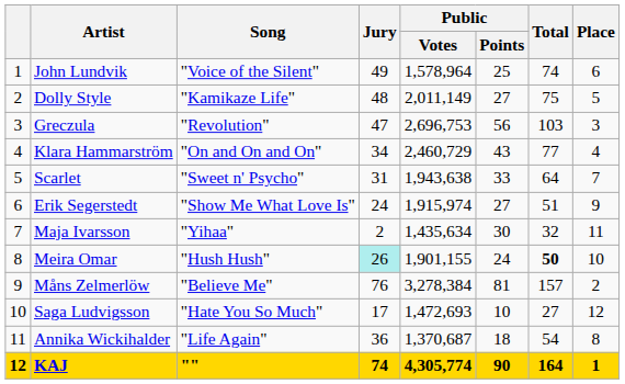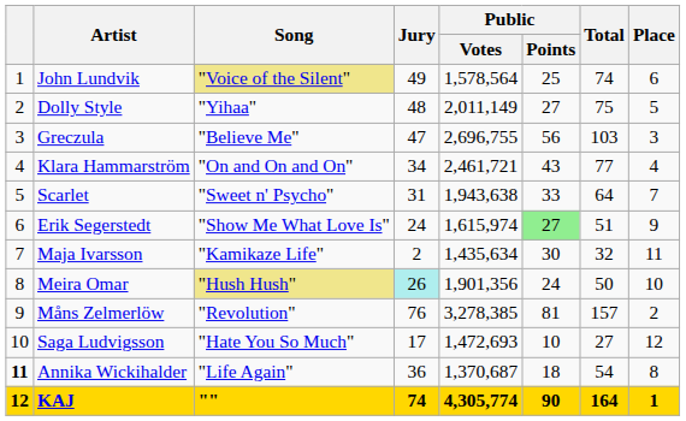 <table class="sortable wikitable" style="margin: 1em auto 1em auto; text-align:center;">
 <tr>
 <th rowspan="2"></th>
 <th rowspan="2">Artist</th>
 <th rowspan="2">Song</th>
 <th rowspan="2">Jury</th>
 <th colspan="2">Public</th>
 <th rowspan="2">Total</th>
 <th rowspan="2">Place</th>
 </tr>
 <tr>
 <th>Votes</th>
 <th>Points</th>
 </tr>
 <tr>
 <td style="text-align:center">1</td>
 <td align="left"><a href='#'>John Lundvik</a></td>
-<td align="left">"<a href='#'>Voice of the Silent</a>"</td>
+<td align="left" style="background: khaki;">"<a href='#'>Voice of the Silent</a>"</td>
 <td>49</td>
-<td>1,578,964</td>
+<td>1,578,564</td>
 <td>25</td>
 <td>74</td>
 <td>6</td>
 </tr>
 <tr>
 <td style="text-align:center">2</td>
 <td align="left"><a href='#'>Dolly Style</a></td>
-<td align="left">"<a href='#'>Kamikaze Life</a>"</td>
+<td align="left">"<a href='#'>Yihaa</a>"</td>
 <td>48</td>
 <td>2,011,149</td>
 <td>27</td>
 <td>75</td>
 <td>5</td>
 </tr>
 <tr>
 <td style="text-align:center">3</td>
 <td align="left"><a href='#'>Greczula</a></td>
-<td align="left">"<a href='#'>Revolution</a>"</td>
+<td align="left">"<a href='#'>Believe Me</a>"</td>
 <td>47</td>
-<td>2,696,753</td>
+<td>2,696,755</td>
 <td>56</td>
 <td>103</td>
 <td>3</td>
 </tr>
 <tr>
 <td style="text-align:center">4</td>
 <td align="left"><a href='#'>Klara Hammarström</a></td>
 <td align="left">"<a href='#'>On and On and On</a>"</td>
 <td>34</td>
-<td>2,460,729</td>
+<td>2,461,721</td>
 <td>43</td>
 <td>77</td>
 <td>4</td>
 </tr>
 <tr>
 <td style="text-align:center">5</td>
 <td align="left"><a href='#'>Scarlet</a></td>
 <td align="left">"<a href='#'>Sweet n' Psycho</a>"</td>
 <td>31</td>
 <td>1,943,638</td>
 <td>33</td>
 <td>64</td>
 <td>7</td>
 </tr>
 <tr>
 <td style="text-align:center">6</td>
 <td align="left"><a href='#'>Erik Segerstedt</a></td>
 <td align="left">"<a href='#'>Show Me What Love Is</a>"</td>
 <td>24</td>
-<td>1,915,974</td>
-<td>27</td>
+<td>1,615,974</td>
+<td style="background: lightgreen;">27</td>
 <td>51</td>
 <td>9</td>
 </tr>
 <tr>
 <td style="text-align:center">7</td>
 <td align="left"><a href='#'>Maja Ivarsson</a></td>
-<td align="left">"<a href='#'>Yihaa</a>"</td>
+<td align="left">"<a href='#'>Kamikaze Life</a>"</td>
 <td>2</td>
 <td>1,435,634</td>
 <td>30</td>
 <td>32</td>
 <td>11</td>
 </tr>
 <tr>
 <td style="text-align:center">8</td>
 <td align="left"><a href='#'>Meira Omar</a></td>
-<td align="left">"<a href='#'>Hush Hush</a>"</td>
+<td align="left" style="background: khaki;">"<a href='#'>Hush Hush</a>"</td>
 <td style="background: paleturquoise;">26</td>
-<td>1,901,155</td>
+<td>1,901,356</td>
 <td>24</td>
-<td><strong>50</strong></td>
+<td>50</td>
 <td>10</td>
 </tr>
 <tr>
 <td style="text-align:center">9</td>
 <td align="left"><a href='#'>Måns Zelmerlöw</a></td>
-<td align="left">"<a href='#'>Believe Me</a>"</td>
+<td align="left">"<a href='#'>Revolution</a>"</td>
 <td>76</td>
-<td>3,278,384</td>
+<td>3,278,385</td>
 <td>81</td>
 <td>157</td>
 <td>2</td>
 </tr>
 <tr>
 <td style="text-align:center">10</td>
 <td align="left"><a href='#'>Saga Ludvigsson</a></td>
 <td align="left">"<a href='#'>Hate You So Much</a>"</td>
 <td>17</td>
 <td>1,472,693</td>
 <td>10</td>
 <td>27</td>
 <td>12</td>
 </tr>
 <tr>
-<td style="text-align:center">11</td>
+<td style="text-align:center"><strong>11</strong></td>
 <td align="left"><a href='#'>Annika Wickihalder</a></td>
 <td align="left">"<a href='#'>Life Again</a>"</td>
 <td>36</td>
 <td>1,370,687</td>
 <td>18</td>
 <td>54</td>
 <td>8</td>
 </tr>
 <tr style="background:gold; font-weight:bold;">
 <td style="text-align:center">12</td>
 <td align="left"><a href='#'>KAJ</a></td>
 <td align="left">""</td>
 <td>74</td>
 <td>4,305,774</td>
 <td>90</td>
 <td>164</td>
 <td>1</td>
 </tr>
 </table>
